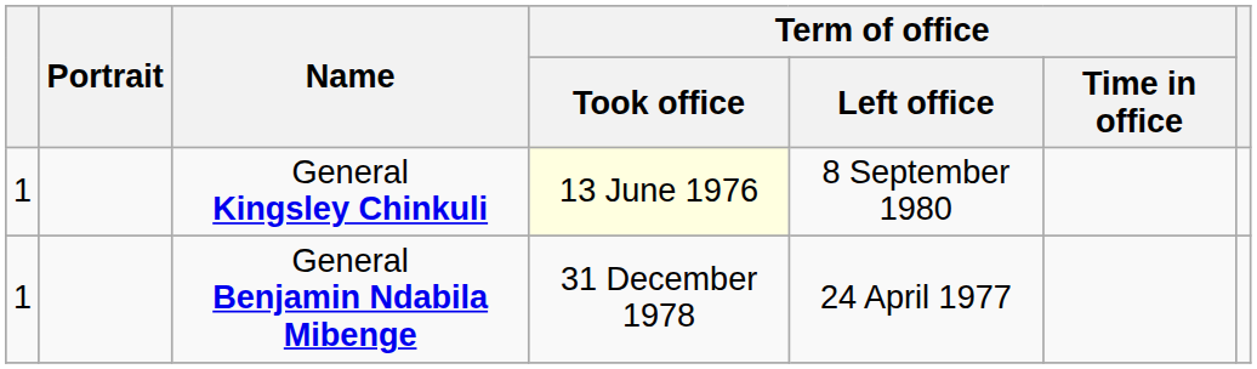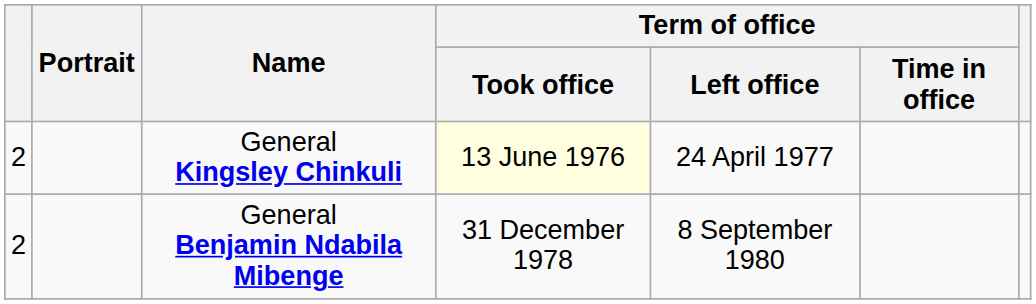 <table class="wikitable" style="text-align:center">
 <tr>
 <th rowspan=2></th>
 <th rowspan=2>Portrait</th>
 <th rowspan=2>Name<br></th>
 <th colspan=3>Term of office</th>
 <th rowspan=2></th>
 </tr>
 <tr>
 <th>Took office</th>
 <th>Left office</th>
 <th>Time in office</th>
 </tr>
 <tr>
-<td>1</td>
+<td>2</td>
 <td></td>
 <td>General<br><strong><a href='#'>Kingsley Chinkuli</a></strong><br></td>
 <td style="background: lightyellow;">13 June 1976</td>
+<td>24 April 1977</td>
+<td></td>
+<td></td>
+</tr>
+<tr>
+<td>2</td>
+<td></td>
+<td>General<br><strong><a href='#'>Benjamin Ndabila Mibenge</a></strong><br></td>
+<td>31 December 1978</td>
 <td>8 September 1980</td>
 <td></td>
 <td></td>
 </tr>
-<tr>
-<td>1</td>
-<td></td>
-<td>General<br><strong><a href='#'>Benjamin Ndabila Mibenge</a></strong><br></td>
-<td>31 December 1978</td>
-<td>24 April 1977</td>
-<td></td>
-<td></td>
-</tr>
 </table>
